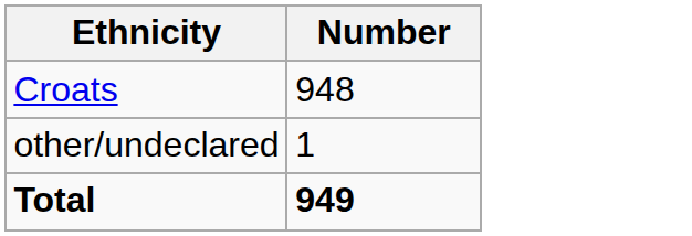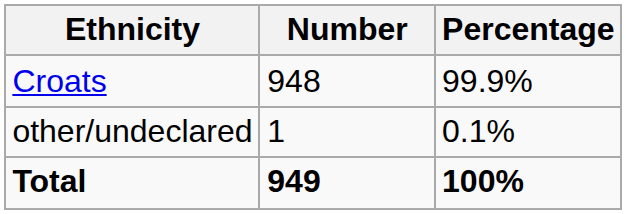 <table class="wikitable">
 <tr>
 <th width="100px">Ethnicity</th>
 <th width="80px">Number</th>
+<th width="80px">Percentage</th>
 </tr>
 <tr>
 <td><a href='#'>Croats</a></td>
 <td>948</td>
+<td>99.9%</td>
 </tr>
 <tr>
 <td>other/undeclared</td>
 <td>1</td>
+<td>0.1%</td>
 </tr>
 <tr>
 <td><strong>Total</strong></td>
 <td><strong>949</strong></td>
+<td><strong>100%</strong></td>
 </tr>
 </table>
